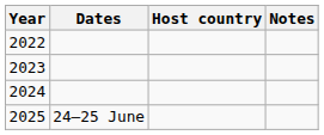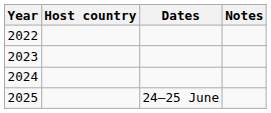 <table class="wikitable plainrowheaders sortable">
 <tr>
 <th>Year</th>
+<th>Host country</th>
 <th>Dates</th>
-<th>Host country</th>
 <th>Notes</th>
 </tr>
 <tr>
 <td>2022</td>
 <td></td>
 <td></td>
 <td></td>
 </tr>
 <tr>
 <td>2023</td>
 <td></td>
 <td></td>
 <td></td>
 </tr>
 <tr>
 <td>2024</td>
 <td></td>
 <td></td>
 <td></td>
 </tr>
 <tr>
 <td>2025</td>
+<td></td>
 <td>24–25 June</td>
-<td></td>
 <td></td>
 </tr>
 </table>
